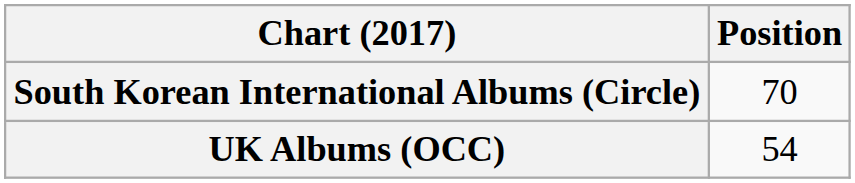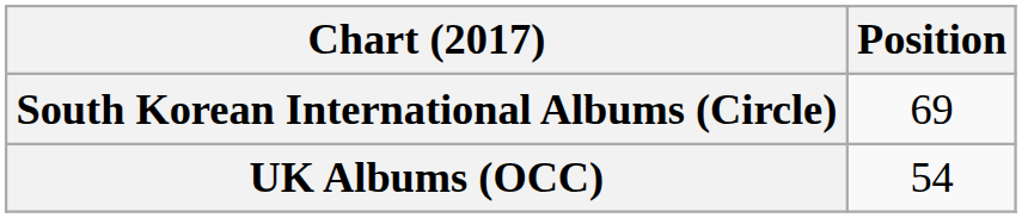 <table class="wikitable plainrowheaders">
 <tr>
 <th>Chart (2017)</th>
 <th>Position</th>
 </tr>
 <tr>
 <th scope="row">South Korean International Albums (Circle)</th>
-<td align="center">70</td>
+<td align="center">69</td>
 </tr>
 <tr>
 <th scope="row">UK Albums (OCC)</th>
 <td align="center">54</td>
 </tr>
 </table>
